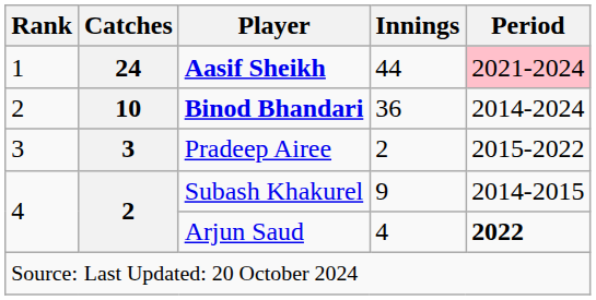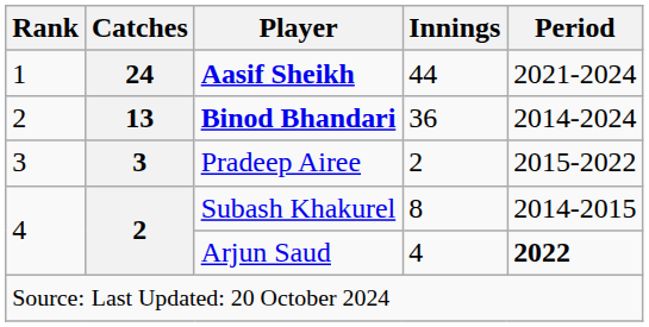 <table class="wikitable sortable">
 <tr>
 <th>Rank</th>
 <th>Catches</th>
 <th>Player</th>
 <th>Innings</th>
 <th>Period</th>
 </tr>
 <tr>
 <td>1</td>
 <th>24</th>
 <td><a href='#'><strong>Aasif Sheikh</strong></a></td>
 <td>44</td>
-<td style="background: pink;">2021-2024</td>
+<td>2021-2024</td>
 </tr>
 <tr>
 <td>2</td>
-<th>10</th>
+<th>13</th>
 <td><strong><a href='#'>Binod Bhandari</a></strong></td>
 <td>36</td>
 <td>2014-2024</td>
 </tr>
 <tr>
 <td>3</td>
 <th>3</th>
 <td><a href='#'>Pradeep Airee</a></td>
 <td>2</td>
 <td>2015-2022</td>
 </tr>
 <tr>
 <td rowspan="2">4</td>
 <th rowspan="2">2</th>
 <td><a href='#'>Subash Khakurel</a></td>
-<td>9</td>
+<td>8</td>
 <td>2014-2015</td>
 </tr>
 <tr>
 <td><a href='#'>Arjun Saud</a></td>
 <td>4</td>
 <td><strong>2022</strong></td>
 </tr>
 <tr>
 <td colspan="5"><small>Source:</small>  <small>Last Updated: 20 October 2024</small></td>
 </tr>
 </table>
